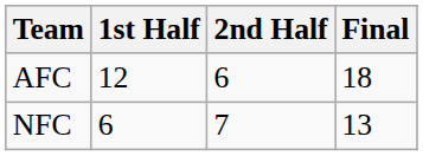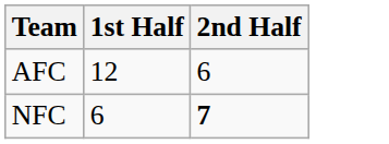 <table class="wikitable">
 <tr>
 <th>Team</th>
 <th>1st Half</th>
 <th>2nd Half</th>
-<th>Final</th>
 </tr>
 <tr>
 <td>AFC</td>
 <td>12</td>
 <td>6</td>
-<td>18</td>
 </tr>
 <tr>
 <td>NFC</td>
 <td>6</td>
-<td>7</td>
-<td>13</td>
+<td><strong>7</strong></td>
 </tr>
 </table>
